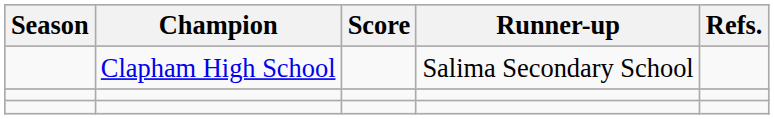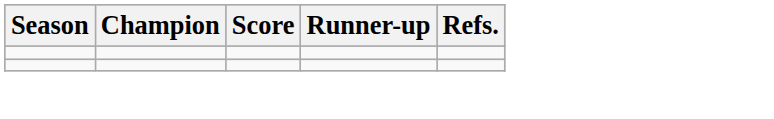 <table class="wikitable">
 <tr>
 <th>Season</th>
 <th>Champion</th>
 <th>Score</th>
 <th>Runner-up</th>
 <th>Refs.</th>
-</tr>
-<tr>
-<td></td>
-<td> <a href='#'>Clapham High School</a></td>
-<td></td>
-<td> Salima Secondary School</td>
-<td></td>
 </tr>
 <tr>
 <td></td>
 <td></td>
 <td></td>
 <td></td>
 <td></td>
 </tr>
 <tr>
 <td></td>
 <td></td>
 <td></td>
 <td></td>
 <td></td>
 </tr>
 </table>
